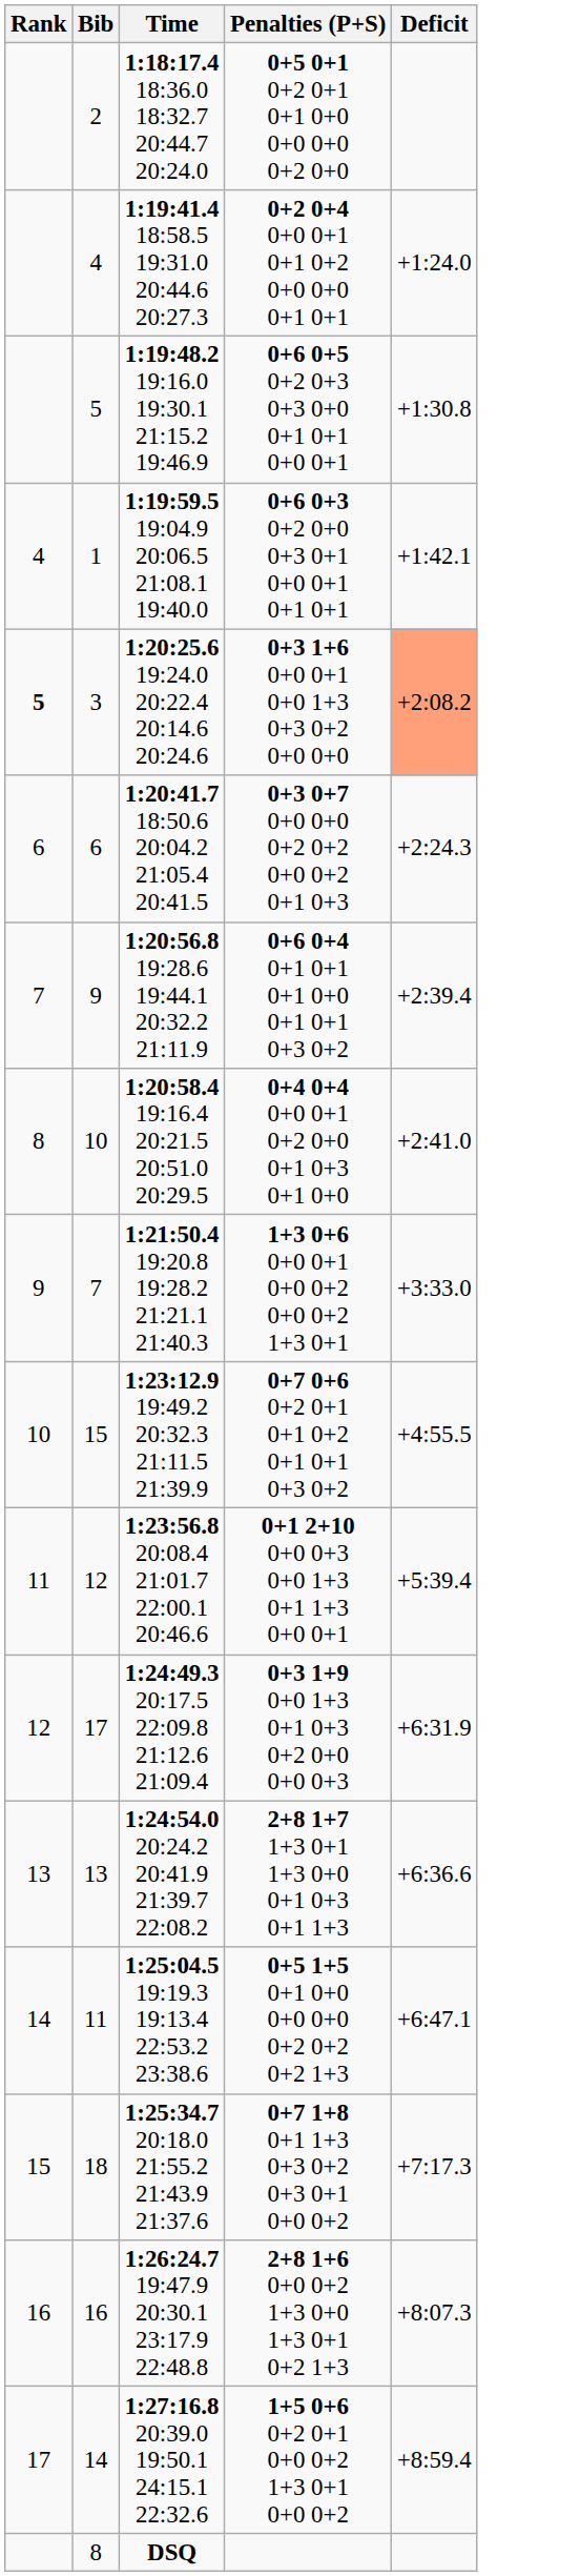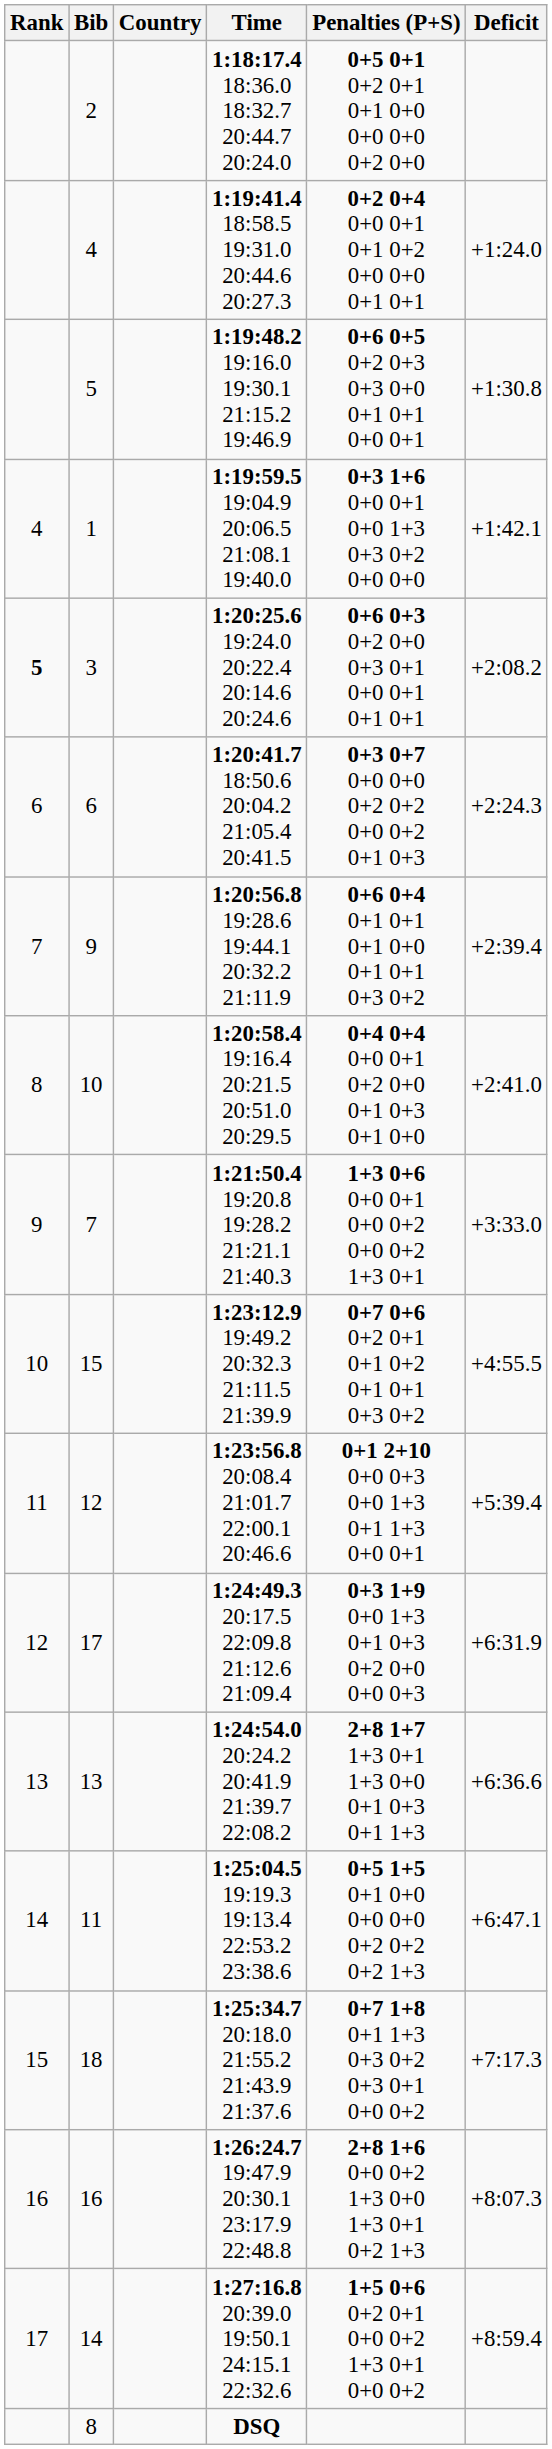 <table class="wikitable sortable" style="text-align:center">
 <tr>
 <th>Rank</th>
 <th>Bib</th>
+<th>Country</th>
 <th>Time</th>
 <th>Penalties (P+S)</th>
 <th>Deficit</th>
 </tr>
 <tr>
 <td></td>
 <td>2</td>
+<td align=left></td>
 <td><strong>1:18:17.4</strong><br>18:36.0<br>18:32.7<br>20:44.7<br>20:24.0</td>
 <td><strong>0+5 0+1</strong><br>0+2 0+1<br>0+1 0+0<br>0+0 0+0<br>0+2 0+0</td>
 <td></td>
 </tr>
 <tr>
 <td></td>
 <td>4</td>
+<td align=left></td>
 <td><strong>1:19:41.4</strong><br>18:58.5<br>19:31.0<br>20:44.6<br>20:27.3</td>
 <td><strong>0+2 0+4</strong><br>0+0 0+1<br>0+1 0+2<br>0+0 0+0<br>0+1 0+1</td>
 <td>+1:24.0</td>
 </tr>
 <tr>
 <td></td>
 <td>5</td>
+<td align=left></td>
 <td><strong>1:19:48.2</strong><br>19:16.0<br>19:30.1<br>21:15.2<br>19:46.9</td>
 <td><strong>0+6 0+5</strong><br>0+2 0+3<br>0+3 0+0<br>0+1 0+1<br>0+0 0+1</td>
 <td>+1:30.8</td>
 </tr>
 <tr>
 <td>4</td>
 <td>1</td>
+<td align=left></td>
 <td><strong>1:19:59.5</strong><br>19:04.9<br>20:06.5<br>21:08.1<br>19:40.0</td>
-<td><strong>0+6 0+3</strong><br>0+2 0+0<br>0+3 0+1<br>0+0 0+1<br>0+1 0+1</td>
+<td><strong>0+3 1+6</strong><br>0+0 0+1<br>0+0 1+3<br>0+3 0+2<br>0+0 0+0</td>
 <td>+1:42.1</td>
 </tr>
 <tr>
 <td><strong>5</strong></td>
 <td>3</td>
+<td align=left></td>
 <td><strong>1:20:25.6</strong><br>19:24.0<br>20:22.4<br>20:14.6<br>20:24.6</td>
-<td><strong>0+3 1+6</strong><br>0+0 0+1<br>0+0 1+3<br>0+3 0+2<br>0+0 0+0</td>
-<td style="background: lightsalmon;">+2:08.2</td>
+<td><strong>0+6 0+3</strong><br>0+2 0+0<br>0+3 0+1<br>0+0 0+1<br>0+1 0+1</td>
+<td>+2:08.2</td>
 </tr>
 <tr>
 <td>6</td>
 <td>6</td>
+<td align=left></td>
 <td><strong>1:20:41.7</strong><br>18:50.6<br>20:04.2<br>21:05.4<br>20:41.5</td>
 <td><strong>0+3 0+7</strong><br>0+0 0+0<br>0+2 0+2<br>0+0 0+2<br>0+1 0+3</td>
 <td>+2:24.3</td>
 </tr>
 <tr>
 <td>7</td>
 <td>9</td>
+<td align=left></td>
 <td><strong>1:20:56.8</strong><br>19:28.6<br>19:44.1<br>20:32.2<br>21:11.9</td>
 <td><strong>0+6 0+4</strong><br>0+1 0+1<br>0+1 0+0<br>0+1 0+1<br>0+3 0+2</td>
 <td>+2:39.4</td>
 </tr>
 <tr>
 <td>8</td>
 <td>10</td>
+<td align=left></td>
 <td><strong>1:20:58.4</strong><br>19:16.4<br>20:21.5<br>20:51.0<br>20:29.5</td>
 <td><strong>0+4 0+4</strong><br>0+0 0+1<br>0+2 0+0<br>0+1 0+3<br>0+1 0+0</td>
 <td>+2:41.0</td>
 </tr>
 <tr>
 <td>9</td>
 <td>7</td>
+<td align=left></td>
 <td><strong>1:21:50.4</strong><br>19:20.8<br>19:28.2<br>21:21.1<br>21:40.3</td>
 <td><strong>1+3 0+6</strong><br>0+0 0+1<br>0+0 0+2<br>0+0 0+2<br>1+3 0+1</td>
 <td>+3:33.0</td>
 </tr>
 <tr>
 <td>10</td>
 <td>15</td>
+<td align=left></td>
 <td><strong>1:23:12.9</strong><br>19:49.2<br>20:32.3<br>21:11.5<br>21:39.9</td>
 <td><strong>0+7 0+6</strong><br>0+2 0+1<br>0+1 0+2<br>0+1 0+1<br>0+3 0+2</td>
 <td>+4:55.5</td>
 </tr>
 <tr>
 <td>11</td>
 <td>12</td>
+<td align=left></td>
 <td><strong>1:23:56.8</strong><br>20:08.4<br>21:01.7<br>22:00.1<br>20:46.6</td>
 <td><strong>0+1 2+10</strong><br>0+0 0+3<br>0+0 1+3<br>0+1 1+3<br>0+0 0+1</td>
 <td>+5:39.4</td>
 </tr>
 <tr>
 <td>12</td>
 <td>17</td>
+<td align=left></td>
 <td><strong>1:24:49.3</strong><br>20:17.5<br>22:09.8<br>21:12.6<br>21:09.4</td>
 <td><strong>0+3 1+9</strong><br>0+0 1+3<br>0+1 0+3<br>0+2 0+0<br>0+0 0+3</td>
 <td>+6:31.9</td>
 </tr>
 <tr>
 <td>13</td>
 <td>13</td>
+<td align=left></td>
 <td><strong>1:24:54.0</strong><br>20:24.2<br>20:41.9<br>21:39.7<br>22:08.2</td>
 <td><strong>2+8 1+7</strong><br>1+3 0+1<br>1+3 0+0<br>0+1 0+3<br>0+1 1+3</td>
 <td>+6:36.6</td>
 </tr>
 <tr>
 <td>14</td>
 <td>11</td>
+<td align=left></td>
 <td><strong>1:25:04.5</strong><br>19:19.3<br>19:13.4<br>22:53.2<br>23:38.6</td>
 <td><strong>0+5 1+5</strong><br>0+1 0+0<br>0+0 0+0<br>0+2 0+2<br>0+2 1+3</td>
 <td>+6:47.1</td>
 </tr>
 <tr>
 <td>15</td>
 <td>18</td>
+<td align=left></td>
 <td><strong>1:25:34.7</strong><br>20:18.0<br>21:55.2<br>21:43.9<br>21:37.6</td>
 <td><strong>0+7 1+8</strong><br>0+1 1+3<br>0+3 0+2<br>0+3 0+1<br>0+0 0+2</td>
 <td>+7:17.3</td>
 </tr>
 <tr>
 <td>16</td>
 <td>16</td>
+<td align=left></td>
 <td><strong>1:26:24.7</strong><br>19:47.9<br>20:30.1<br>23:17.9<br>22:48.8</td>
 <td><strong>2+8 1+6</strong><br>0+0 0+2<br>1+3 0+0<br>1+3 0+1<br>0+2 1+3</td>
 <td>+8:07.3</td>
 </tr>
 <tr>
 <td>17</td>
 <td>14</td>
+<td align=left></td>
 <td><strong>1:27:16.8</strong><br>20:39.0<br>19:50.1<br>24:15.1<br>22:32.6</td>
 <td><strong>1+5 0+6</strong><br>0+2 0+1<br>0+0 0+2<br>1+3 0+1<br>0+0 0+2</td>
 <td>+8:59.4</td>
 </tr>
 <tr>
 <td></td>
 <td>8</td>
+<td align=left></td>
 <td><strong>DSQ</strong></td>
 <td></td>
 <td></td>
 </tr>
 </table>
